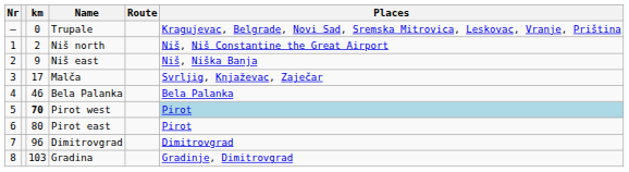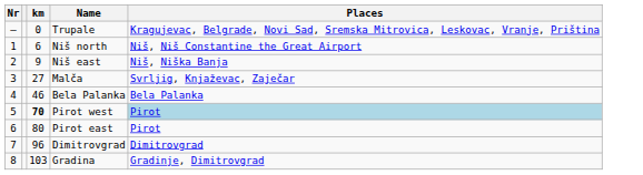 <table class="wikitable sortable">
 <tr>
 <th>Nr</th>
 <th></th>
 <th>km</th>
 <th>Name</th>
-<th>Route</th>
 <th>Places</th>
 </tr>
 <tr>
 <td align="center">–</td>
 <td></td>
 <td align="center">0</td>
 <td align="left">Trupale</td>
-<td align="center"></td>
 <td align="left"><a href='#'>Kragujevac</a>, <a href='#'>Belgrade</a>, <a href='#'>Novi Sad</a>, <a href='#'>Sremska Mitrovica</a>, <a href='#'>Leskovac</a>, <a href='#'>Vranje</a>, <a href='#'>Priština</a></td>
 </tr>
 <tr>
 <td align="center">1</td>
 <td></td>
-<td align="center">2</td>
+<td align="center">6</td>
 <td align="left">Niš north</td>
-<td align="center"></td>
 <td align="left"><a href='#'>Niš</a>, <a href='#'>Niš Constantine the Great Airport</a></td>
 </tr>
 <tr>
 <td align="center">2</td>
 <td></td>
 <td align="center">9</td>
 <td align="left">Niš east</td>
-<td align="center"></td>
 <td align="left"><a href='#'>Niš</a>, <a href='#'>Niška Banja</a></td>
 </tr>
 <tr>
 <td align="center">3</td>
 <td></td>
-<td align="center">17</td>
+<td align="center">27</td>
 <td align="left">Malča</td>
-<td align="center"></td>
 <td align="left"><a href='#'>Svrljig</a>, <a href='#'>Knjaževac</a>, <a href='#'>Zaječar</a></td>
 </tr>
 <tr>
 <td align="center">4</td>
 <td></td>
 <td align="center">46</td>
 <td align="left">Bela Palanka</td>
-<td align="center"></td>
 <td align="left"><a href='#'>Bela Palanka</a></td>
 </tr>
 <tr>
 <td align="center">5</td>
 <td></td>
 <td align="center"><strong>70</strong></td>
 <td align="left">Pirot west</td>
-<td align="center"></td>
 <td align="left" style="background: lightblue;"><a href='#'>Pirot</a></td>
 </tr>
 <tr>
 <td align="center">6</td>
 <td></td>
 <td align="center">80</td>
 <td align="left">Pirot east</td>
-<td align="center"></td>
 <td align="left"><a href='#'>Pirot</a></td>
 </tr>
 <tr>
 <td align="center">7</td>
 <td></td>
 <td align="center">96</td>
 <td align="left">Dimitrovgrad</td>
-<td align="center"></td>
 <td align="left"><a href='#'>Dimitrovgrad</a></td>
 </tr>
 <tr>
 <td align="center">8</td>
 <td></td>
 <td align="center">103</td>
 <td align="left">Gradina</td>
-<td align="center"></td>
 <td align="left"><a href='#'>Gradinje</a>, <a href='#'>Dimitrovgrad</a></td>
 </tr>
 </table>
